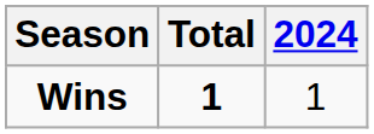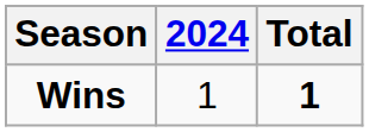 <table class=wikitable>
 <tr>
 <th><strong>Season</strong></th>
+<th><a href='#'>2024</a></th>
 <th><strong>Total</strong></th>
-<th><a href='#'>2024</a></th>
 </tr>
 <tr align=center>
 <td><strong>Wins</strong></td>
+<td>1</td>
 <td><strong>1</strong></td>
-<td>1</td>
 </tr>
 </table>
